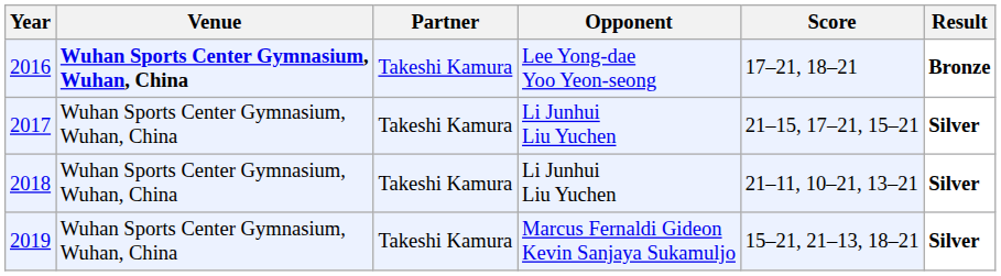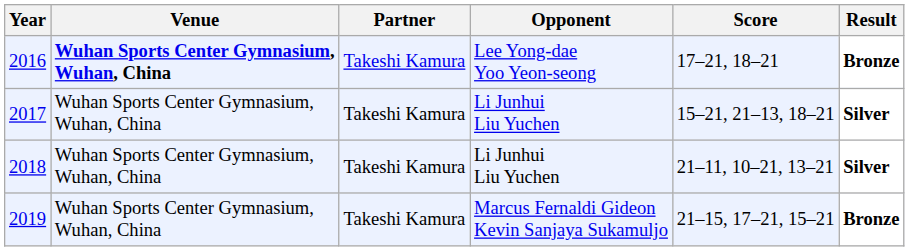 <table class="sortable wikitable" style="font-size: 90%;">
 <tr>
 <th>Year</th>
 <th>Venue</th>
 <th>Partner</th>
 <th>Opponent</th>
 <th>Score</th>
 <th>Result</th>
 </tr>
 <tr style="background:#ECF2FF">
 <td align="center"><a href='#'>2016</a></td>
 <td align="left"><strong><a href='#'>Wuhan Sports Center Gymnasium</a>,<br><a href='#'>Wuhan</a>, China</strong></td>
 <td align="left"> <a href='#'>Takeshi Kamura</a></td>
 <td align="left"> <a href='#'>Lee Yong-dae</a><br> <a href='#'>Yoo Yeon-seong</a></td>
 <td align="left">17–21, 18–21</td>
 <td style="text-align:left; background:white"> <strong>Bronze</strong></td>
 </tr>
 <tr style="background:#ECF2FF">
 <td align="center"><a href='#'>2017</a></td>
 <td align="left">Wuhan Sports Center Gymnasium,<br>Wuhan, China</td>
 <td align="left"> Takeshi Kamura</td>
 <td align="left"> <a href='#'>Li Junhui</a><br> <a href='#'>Liu Yuchen</a></td>
-<td align="left">21–15, 17–21, 15–21</td>
+<td align="left">15–21, 21–13, 18–21</td>
 <td style="text-align:left; background:white"> <strong>Silver</strong></td>
 </tr>
 <tr style="background:#ECF2FF">
 <td align="center"><a href='#'>2018</a></td>
 <td align="left">Wuhan Sports Center Gymnasium,<br>Wuhan, China</td>
 <td align="left"> Takeshi Kamura</td>
 <td align="left"> Li Junhui<br> Liu Yuchen</td>
 <td align="left">21–11, 10–21, 13–21</td>
 <td style="text-align:left; background:white"> <strong>Silver</strong></td>
 </tr>
 <tr style="background:#ECF2FF">
 <td align="center"><a href='#'>2019</a></td>
 <td align="left">Wuhan Sports Center Gymnasium,<br>Wuhan, China</td>
 <td align="left"> Takeshi Kamura</td>
 <td align="left"> <a href='#'>Marcus Fernaldi Gideon</a><br> <a href='#'>Kevin Sanjaya Sukamuljo</a></td>
-<td align="left">15–21, 21–13, 18–21</td>
-<td style="text-align:left; background:white"> <strong>Silver</strong></td>
+<td align="left">21–15, 17–21, 15–21</td>
+<td style="text-align:left; background:white"> <strong>Bronze</strong></td>
 </tr>
 </table>
